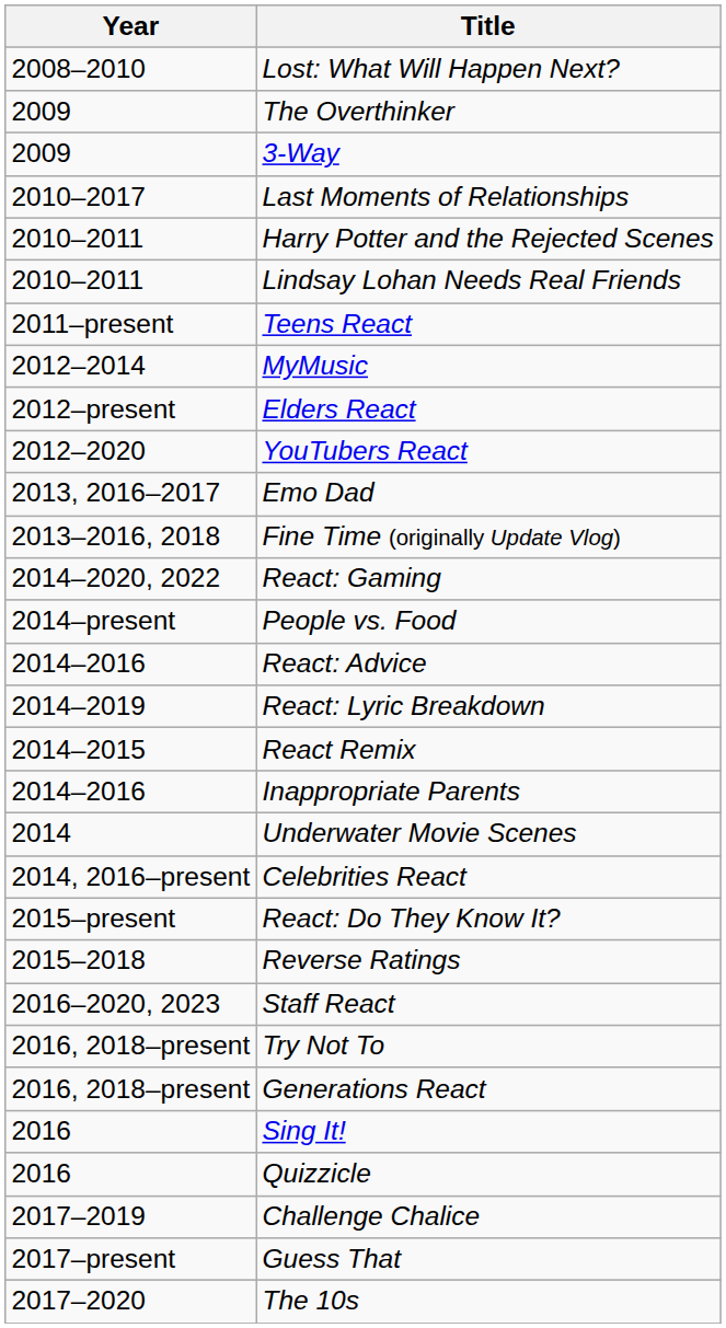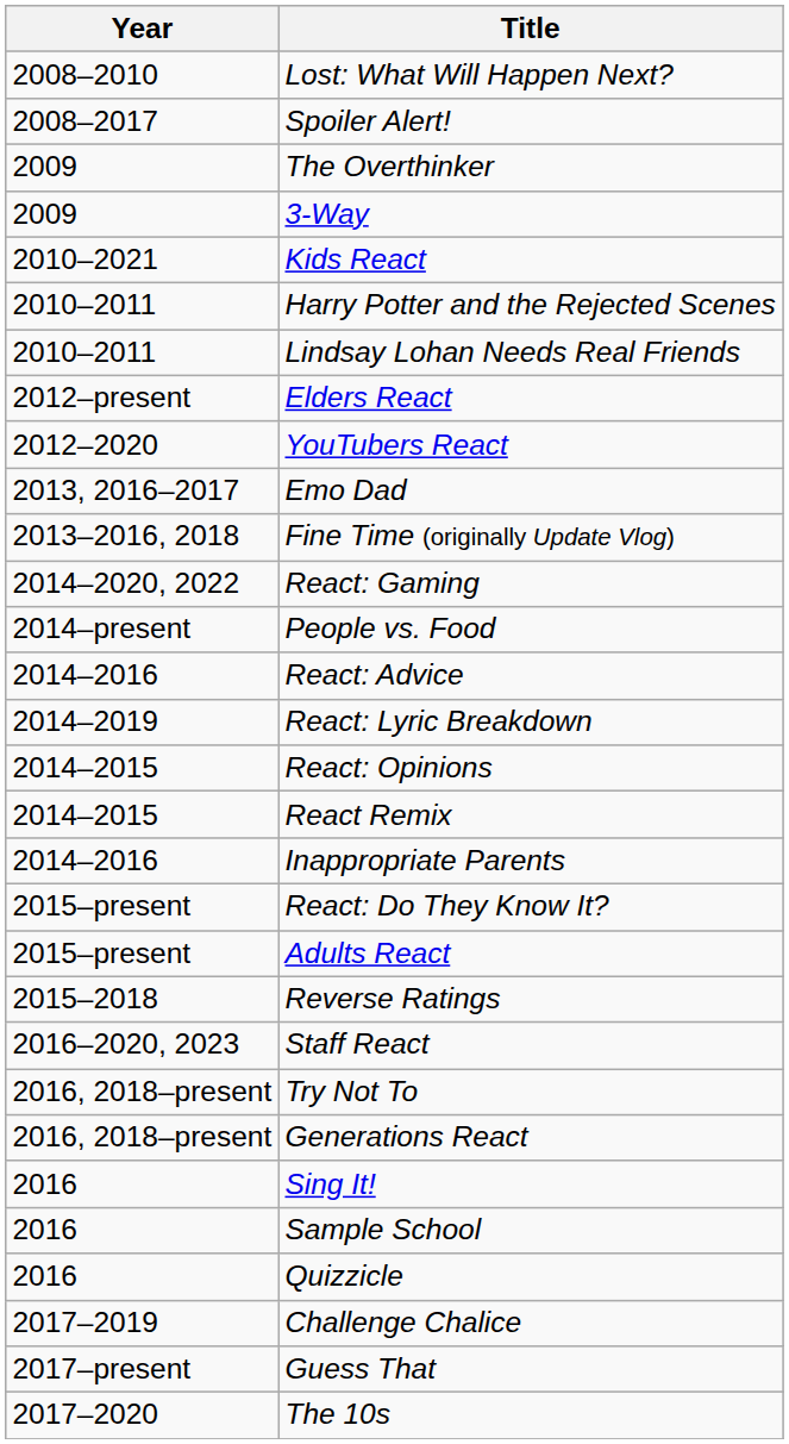 <table class="wikitable sortable">
 <tr>
 <th>Year</th>
 <th>Title</th>
 </tr>
 <tr>
 <td>2008–2010</td>
 <td><em>Lost: What Will Happen Next?</em></td>
 </tr>
 <tr>
+<td>2008–2017</td>
+<td><em>Spoiler Alert!</em></td>
+</tr>
+<tr>
 <td>2009</td>
 <td><em>The Overthinker</em></td>
 </tr>
 <tr>
 <td>2009</td>
 <td><em><a href='#'>3-Way</a></em></td>
 </tr>
 <tr>
-<td>2010–2017</td>
-<td><em>Last Moments of Relationships</em></td>
+<td>2010–2021</td>
+<td><em><a href='#'>Kids React</a></em></td>
 </tr>
 <tr>
 <td>2010–2011</td>
 <td><em>Harry Potter and the Rejected Scenes</em></td>
 </tr>
 <tr>
 <td>2010–2011</td>
 <td><em>Lindsay Lohan Needs Real Friends</em></td>
-</tr>
-<tr>
-<td>2011–present</td>
-<td><em><a href='#'>Teens React</a></em></td>
-</tr>
-<tr>
-<td>2012–2014</td>
-<td><em><a href='#'>MyMusic</a></em></td>
 </tr>
 <tr>
 <td>2012–present</td>
 <td><em><a href='#'>Elders React</a></em></td>
 </tr>
 <tr>
 <td>2012–2020</td>
 <td><em><a href='#'>YouTubers React</a></em></td>
 </tr>
 <tr>
 <td>2013, 2016–2017</td>
 <td><em>Emo Dad</em></td>
 </tr>
 <tr>
 <td>2013–2016, 2018</td>
 <td><em>Fine Time</em> <small>(originally <em>Update Vlog</em>)</small></td>
 </tr>
 <tr>
 <td>2014–2020, 2022</td>
 <td><em>React: Gaming</em></td>
 </tr>
 <tr>
 <td>2014–present</td>
 <td><em>People vs. Food</em></td>
 </tr>
 <tr>
 <td>2014–2016</td>
 <td><em>React: Advice</em></td>
 </tr>
 <tr>
 <td>2014–2019</td>
 <td><em>React: Lyric Breakdown</em></td>
 </tr>
 <tr>
 <td>2014–2015</td>
+<td><em>React: Opinions</em></td>
+</tr>
+<tr>
+<td>2014–2015</td>
 <td><em>React Remix</em></td>
 </tr>
 <tr>
 <td>2014–2016</td>
 <td><em>Inappropriate Parents</em></td>
 </tr>
 <tr>
-<td>2014</td>
-<td><em>Underwater Movie Scenes</em></td>
-</tr>
-<tr>
-<td>2014, 2016–present</td>
-<td><em>Celebrities React</em></td>
+<td>2015–present</td>
+<td><em>React: Do They Know It?</em></td>
 </tr>
 <tr>
 <td>2015–present</td>
-<td><em>React: Do They Know It?</em></td>
+<td><em><a href='#'>Adults React</a></em></td>
 </tr>
 <tr>
 <td>2015–2018</td>
 <td><em>Reverse Ratings</em></td>
 </tr>
 <tr>
 <td>2016–2020, 2023</td>
 <td><em>Staff React</em></td>
 </tr>
 <tr>
 <td>2016, 2018–present</td>
 <td><em>Try Not To</em></td>
 </tr>
 <tr>
 <td>2016, 2018–present</td>
 <td><em>Generations React</em></td>
 </tr>
 <tr>
 <td>2016</td>
 <td><em><a href='#'>Sing It!</a></em></td>
 </tr>
 <tr>
 <td>2016</td>
+<td><em>Sample School</em></td>
+</tr>
+<tr>
+<td>2016</td>
 <td><em>Quizzicle</em></td>
 </tr>
 <tr>
 <td>2017–2019</td>
 <td><em>Challenge Chalice</em></td>
 </tr>
 <tr>
 <td>2017–present</td>
 <td><em>Guess That</em></td>
 </tr>
 <tr>
 <td>2017–2020</td>
 <td><em>The 10s</em></td>
 </tr>
 </table>
